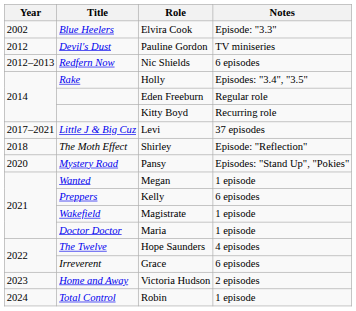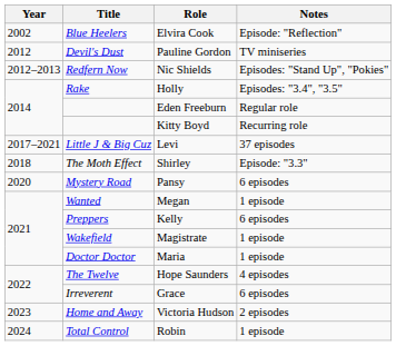 <table class="wikitable sortable">
 <tr>
 <th>Year</th>
 <th>Title</th>
 <th>Role</th>
 <th class="unsortable">Notes</th>
 </tr>
 <tr>
 <td>2002</td>
 <td><em><a href='#'>Blue Heelers</a></em></td>
 <td>Elvira Cook</td>
-<td>Episode: "3.3"</td>
+<td>Episode: "Reflection"</td>
 </tr>
 <tr>
 <td>2012</td>
 <td><em><a href='#'>Devil's Dust</a></em></td>
 <td>Pauline Gordon</td>
 <td>TV miniseries</td>
 </tr>
 <tr>
 <td>2012–2013</td>
 <td><em><a href='#'>Redfern Now</a></em></td>
 <td>Nic Shields</td>
-<td>6 episodes</td>
+<td>Episodes: "Stand Up", "Pokies"</td>
 </tr>
 <tr>
 <td rowspan="3">2014</td>
 <td><em><a href='#'>Rake</a></em></td>
 <td>Holly</td>
 <td>Episodes: "3.4", "3.5"</td>
 </tr>
 <tr>
 <td><em></em></td>
 <td>Eden Freeburn</td>
 <td>Regular role</td>
 </tr>
 <tr>
 <td><em></em></td>
 <td>Kitty Boyd</td>
 <td>Recurring role</td>
 </tr>
 <tr>
 <td>2017–2021</td>
 <td><em><a href='#'>Little J & Big Cuz</a></em></td>
 <td>Levi</td>
 <td>37 episodes</td>
 </tr>
 <tr>
 <td>2018</td>
 <td><em>The Moth Effect</em></td>
 <td>Shirley</td>
-<td>Episode: "Reflection"</td>
+<td>Episode: "3.3"</td>
 </tr>
 <tr>
 <td>2020</td>
 <td><em><a href='#'>Mystery Road</a></em></td>
 <td>Pansy</td>
-<td>Episodes: "Stand Up", "Pokies"</td>
+<td>6 episodes</td>
 </tr>
 <tr>
 <td rowspan="4">2021</td>
 <td><em><a href='#'>Wanted</a></em></td>
 <td>Megan</td>
 <td>1 episode</td>
 </tr>
 <tr>
 <td><em><a href='#'>Preppers</a></em></td>
 <td>Kelly</td>
 <td>6 episodes</td>
 </tr>
 <tr>
 <td><em><a href='#'>Wakefield</a></em></td>
 <td>Magistrate</td>
 <td>1 episode</td>
 </tr>
 <tr>
 <td><em><a href='#'>Doctor Doctor</a></em></td>
 <td>Maria</td>
 <td>1 episode</td>
 </tr>
 <tr>
 <td rowspan="2">2022</td>
 <td><em><a href='#'>The Twelve</a></em></td>
 <td>Hope Saunders</td>
 <td>4 episodes</td>
 </tr>
 <tr>
 <td><em>Irreverent</em></td>
 <td>Grace</td>
 <td>6 episodes</td>
 </tr>
 <tr>
 <td>2023</td>
 <td><em><a href='#'>Home and Away</a></em></td>
 <td>Victoria Hudson</td>
 <td>2 episodes</td>
 </tr>
 <tr>
 <td>2024</td>
 <td><em><a href='#'>Total Control</a></em></td>
 <td>Robin</td>
 <td>1 episode</td>
 </tr>
 </table>
